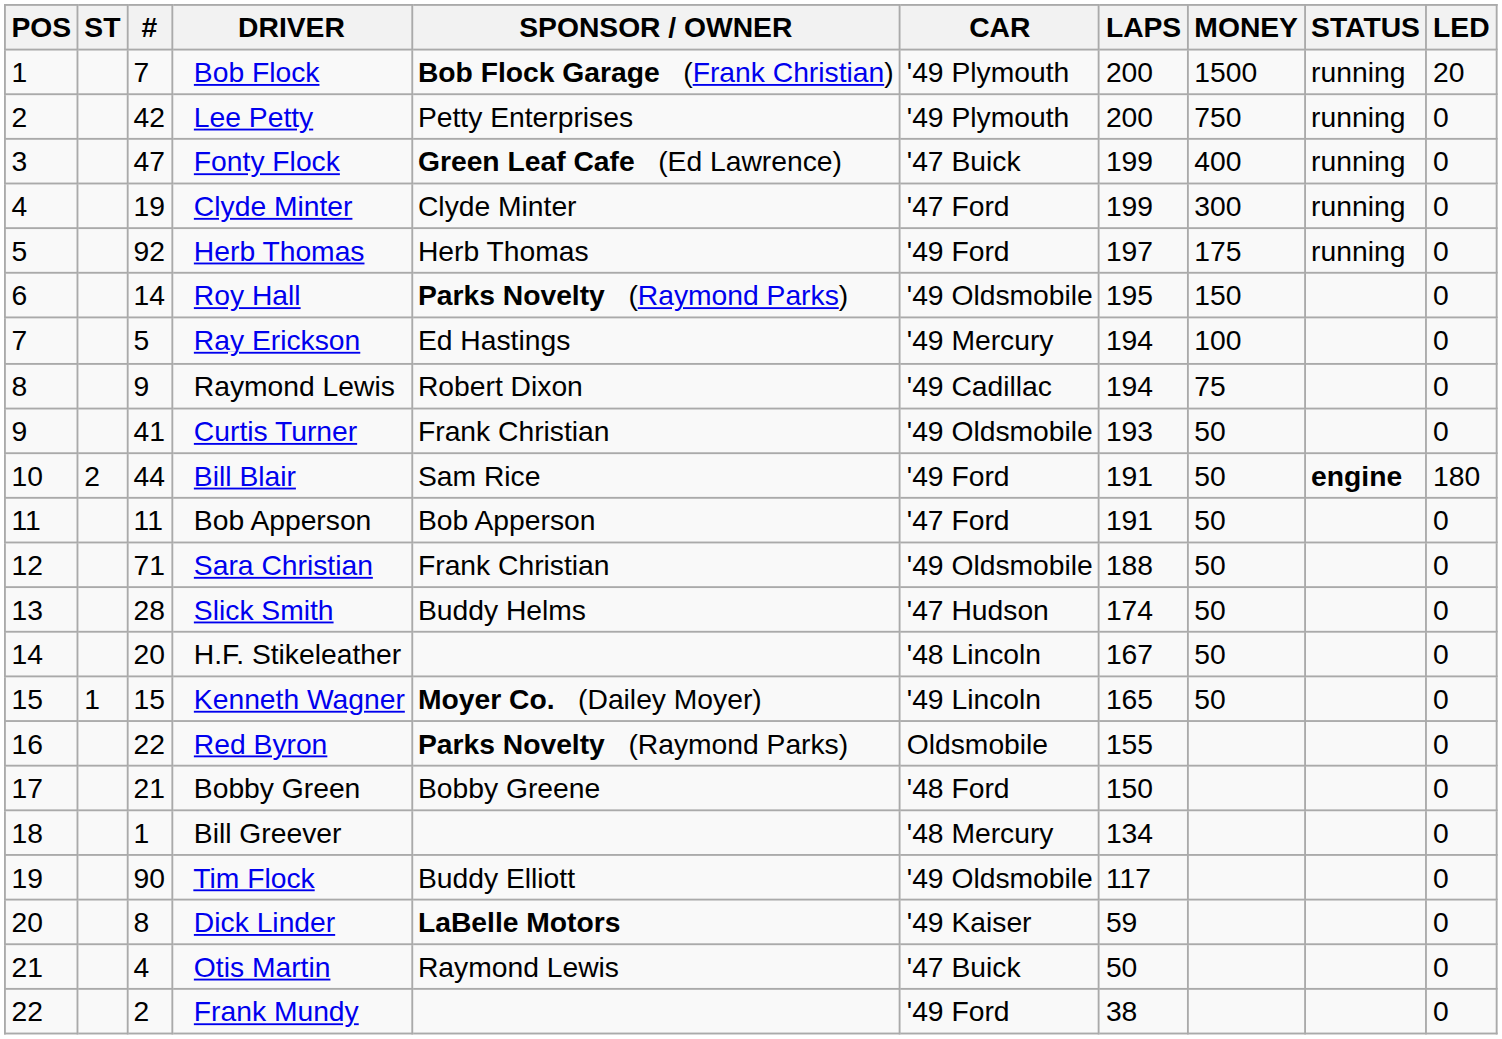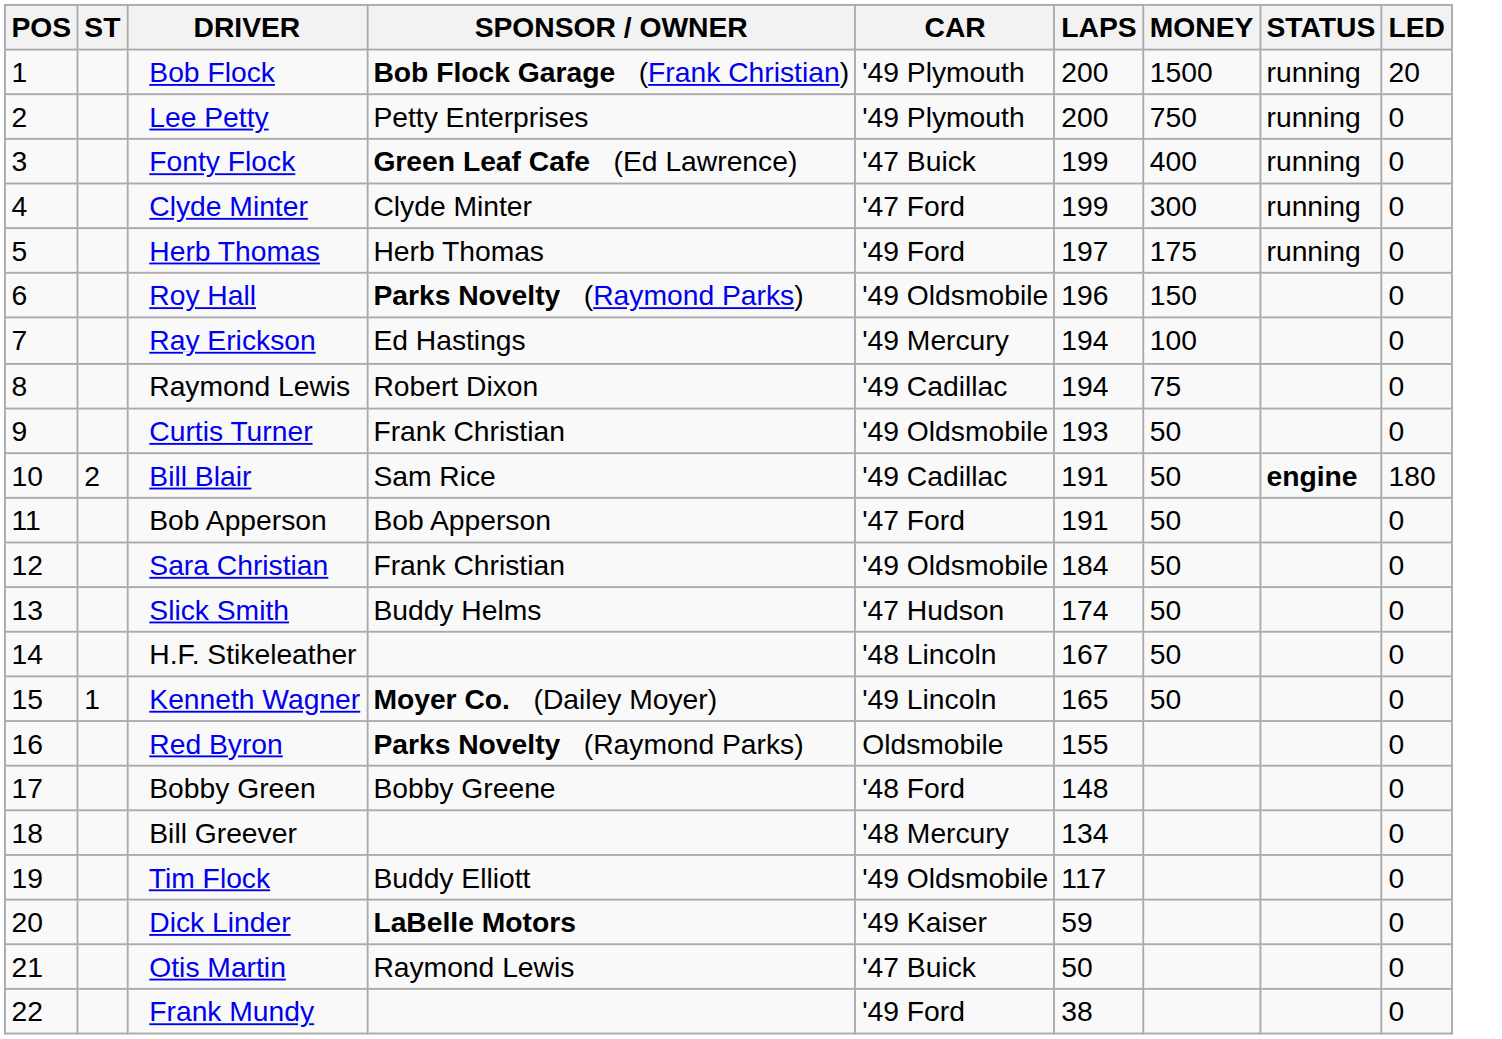 <table class="sortable wikitable" style="font-size:95%">
 <tr>
 <th>POS</th>
 <th>ST</th>
-<th>#</th>
 <th>DRIVER</th>
 <th>SPONSOR / OWNER</th>
 <th>CAR</th>
 <th>LAPS</th>
 <th>MONEY</th>
 <th>STATUS</th>
 <th>LED</th>
 </tr>
 <tr>
 <td>1</td>
 <td></td>
-<td>7</td>
 <td>  <a href='#'>Bob Flock</a></td>
 <td><strong>Bob Flock Garage</strong>   (<a href='#'>Frank Christian</a>)</td>
 <td>'49 Plymouth</td>
 <td>200</td>
 <td>1500</td>
 <td>running</td>
 <td>20</td>
 </tr>
 <tr>
 <td>2</td>
 <td></td>
-<td>42</td>
 <td>  <a href='#'>Lee Petty</a></td>
 <td>Petty Enterprises</td>
 <td>'49 Plymouth</td>
 <td>200</td>
 <td>750</td>
 <td>running</td>
 <td>0</td>
 </tr>
 <tr>
 <td>3</td>
 <td></td>
-<td>47</td>
 <td>  <a href='#'>Fonty Flock</a></td>
 <td><strong>Green Leaf Cafe</strong>   (Ed Lawrence)</td>
 <td>'47 Buick</td>
 <td>199</td>
 <td>400</td>
 <td>running</td>
 <td>0</td>
 </tr>
 <tr>
 <td>4</td>
 <td></td>
-<td>19</td>
 <td>  <a href='#'>Clyde Minter</a></td>
 <td>Clyde Minter</td>
 <td>'47 Ford</td>
 <td>199</td>
 <td>300</td>
 <td>running</td>
 <td>0</td>
 </tr>
 <tr>
 <td>5</td>
 <td></td>
-<td>92</td>
 <td>  <a href='#'>Herb Thomas</a></td>
 <td>Herb Thomas</td>
 <td>'49 Ford</td>
 <td>197</td>
 <td>175</td>
 <td>running</td>
 <td>0</td>
 </tr>
 <tr>
 <td>6</td>
 <td></td>
-<td>14</td>
 <td>  <a href='#'>Roy Hall</a></td>
 <td><strong>Parks Novelty</strong>   (<a href='#'>Raymond Parks</a>)</td>
 <td>'49 Oldsmobile</td>
-<td>195</td>
+<td>196</td>
 <td>150</td>
 <td></td>
 <td>0</td>
 </tr>
 <tr>
 <td>7</td>
 <td></td>
-<td>5</td>
 <td>  <a href='#'>Ray Erickson</a></td>
 <td>Ed Hastings</td>
 <td>'49 Mercury</td>
 <td>194</td>
 <td>100</td>
 <td></td>
 <td>0</td>
 </tr>
 <tr>
 <td>8</td>
 <td></td>
-<td>9</td>
 <td>  Raymond Lewis</td>
 <td>Robert Dixon</td>
 <td>'49 Cadillac</td>
 <td>194</td>
 <td>75</td>
 <td></td>
 <td>0</td>
 </tr>
 <tr>
 <td>9</td>
 <td></td>
-<td>41</td>
 <td>  <a href='#'>Curtis Turner</a></td>
 <td>Frank Christian</td>
 <td>'49 Oldsmobile</td>
 <td>193</td>
 <td>50</td>
 <td></td>
 <td>0</td>
 </tr>
 <tr>
 <td>10</td>
 <td>2</td>
-<td>44</td>
 <td>  <a href='#'>Bill Blair</a></td>
 <td>Sam Rice</td>
-<td>'49 Ford</td>
+<td>'49 Cadillac</td>
 <td>191</td>
 <td>50</td>
 <td><strong>engine</strong></td>
 <td>180</td>
 </tr>
 <tr>
 <td>11</td>
 <td></td>
-<td>11</td>
 <td>  Bob Apperson</td>
 <td>Bob Apperson</td>
 <td>'47 Ford</td>
 <td>191</td>
 <td>50</td>
 <td></td>
 <td>0</td>
 </tr>
 <tr>
 <td>12</td>
 <td></td>
-<td>71</td>
 <td>  <a href='#'>Sara Christian</a></td>
 <td>Frank Christian</td>
 <td>'49 Oldsmobile</td>
-<td>188</td>
+<td>184</td>
 <td>50</td>
 <td></td>
 <td>0</td>
 </tr>
 <tr>
 <td>13</td>
 <td></td>
-<td>28</td>
 <td>  <a href='#'>Slick Smith</a></td>
 <td>Buddy Helms</td>
 <td>'47 Hudson</td>
 <td>174</td>
 <td>50</td>
 <td></td>
 <td>0</td>
 </tr>
 <tr>
 <td>14</td>
 <td></td>
-<td>20</td>
 <td>  H.F. Stikeleather</td>
 <td></td>
 <td>'48 Lincoln</td>
 <td>167</td>
 <td>50</td>
 <td></td>
 <td>0</td>
 </tr>
 <tr>
 <td>15</td>
 <td>1</td>
-<td>15</td>
 <td>  <a href='#'>Kenneth Wagner</a></td>
 <td><strong>Moyer Co.</strong>   (Dailey Moyer)</td>
 <td>'49 Lincoln</td>
 <td>165</td>
 <td>50</td>
 <td></td>
 <td>0</td>
 </tr>
 <tr>
 <td>16</td>
 <td></td>
-<td>22</td>
 <td>  <a href='#'>Red Byron</a></td>
 <td><strong>Parks Novelty</strong>   (Raymond Parks)</td>
 <td>Oldsmobile</td>
 <td>155</td>
 <td></td>
 <td></td>
 <td>0</td>
 </tr>
 <tr>
 <td>17</td>
 <td></td>
-<td>21</td>
 <td>  Bobby Green</td>
 <td>Bobby Greene</td>
 <td>'48 Ford</td>
-<td>150</td>
+<td>148</td>
 <td></td>
 <td></td>
 <td>0</td>
 </tr>
 <tr>
 <td>18</td>
 <td></td>
-<td>1</td>
 <td>  Bill Greever</td>
 <td></td>
 <td>'48 Mercury</td>
 <td>134</td>
 <td></td>
 <td></td>
 <td>0</td>
 </tr>
 <tr>
 <td>19</td>
 <td></td>
-<td>90</td>
 <td>  <a href='#'>Tim Flock</a></td>
 <td>Buddy Elliott</td>
 <td>'49 Oldsmobile</td>
 <td>117</td>
 <td></td>
 <td></td>
 <td>0</td>
 </tr>
 <tr>
 <td>20</td>
 <td></td>
-<td>8</td>
 <td>  <a href='#'>Dick Linder</a></td>
 <td><strong>LaBelle Motors</strong></td>
 <td>'49 Kaiser</td>
 <td>59</td>
 <td></td>
 <td></td>
 <td>0</td>
 </tr>
 <tr>
 <td>21</td>
 <td></td>
-<td>4</td>
 <td>  <a href='#'>Otis Martin</a></td>
 <td>Raymond Lewis</td>
 <td>'47 Buick</td>
 <td>50</td>
 <td></td>
 <td></td>
 <td>0</td>
 </tr>
 <tr>
 <td>22</td>
 <td></td>
-<td>2</td>
 <td>  <a href='#'>Frank Mundy</a></td>
 <td></td>
 <td>'49 Ford</td>
 <td>38</td>
 <td></td>
 <td></td>
 <td>0</td>
 </tr>
 </table>
